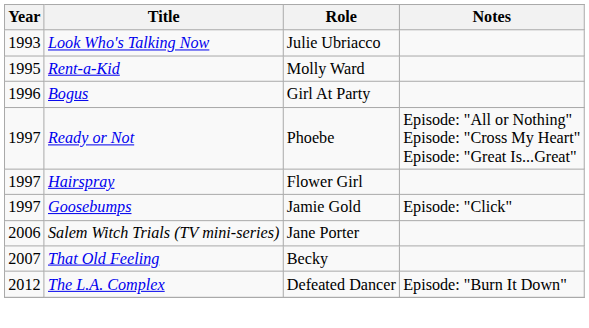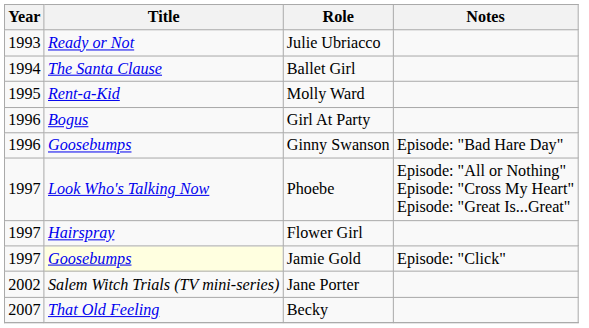 <table class="wikitable sortable">
 <tr>
 <th>Year</th>
 <th>Title</th>
 <th>Role</th>
 <th>Notes</th>
 </tr>
 <tr>
 <td>1993</td>
-<td><em><a href='#'>Look Who's Talking Now</a></em></td>
+<td><em><a href='#'>Ready or Not</a></em></td>
 <td>Julie Ubriacco</td>
+<td></td>
+</tr>
+<tr>
+<td>1994</td>
+<td data-sort-value="Santa Clause, The"><em><a href='#'>The Santa Clause</a></em></td>
+<td>Ballet Girl</td>
 <td></td>
 </tr>
 <tr>
 <td>1995</td>
 <td><em><a href='#'>Rent-a-Kid</a></em></td>
 <td>Molly Ward</td>
 <td></td>
 </tr>
 <tr>
 <td>1996</td>
 <td><em><a href='#'>Bogus</a></em></td>
 <td>Girl At Party</td>
 <td></td>
 </tr>
 <tr>
+<td>1996</td>
+<td><em><a href='#'>Goosebumps</a></em></td>
+<td>Ginny Swanson</td>
+<td>Episode: "Bad Hare Day"</td>
+</tr>
+<tr>
 <td>1997</td>
-<td><em><a href='#'>Ready or Not</a></em></td>
+<td><em><a href='#'>Look Who's Talking Now</a></em></td>
 <td>Phoebe</td>
 <td>Episode: "All or Nothing"<br>Episode: "Cross My Heart"<br>Episode: "Great Is...Great"</td>
 </tr>
 <tr>
 <td>1997</td>
 <td><em><a href='#'>Hairspray</a></em></td>
 <td>Flower Girl</td>
 <td></td>
 </tr>
 <tr>
 <td>1997</td>
-<td><em><a href='#'>Goosebumps</a></em></td>
+<td style="background: lightyellow;"><em><a href='#'>Goosebumps</a></em></td>
 <td>Jamie Gold</td>
 <td>Episode: "Click"</td>
 </tr>
 <tr>
-<td>2006</td>
+<td>2002</td>
 <td><em>Salem Witch Trials (TV mini-series)</em></td>
 <td>Jane Porter</td>
 <td></td>
 </tr>
 <tr>
 <td>2007</td>
 <td><em><a href='#'>That Old Feeling</a></em></td>
 <td>Becky</td>
 <td></td>
 </tr>
 <tr>
-<td>2012</td>
-<td data-sort-value="L.A. Complex, The"><em><a href='#'>The L.A. Complex</a></em></td>
-<td>Defeated Dancer</td>
-<td>Episode: "Burn It Down"</td>
-</tr>
-<tr>
 </tr>
 </table>
